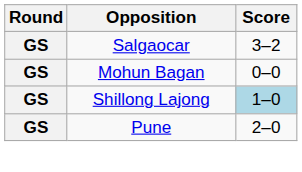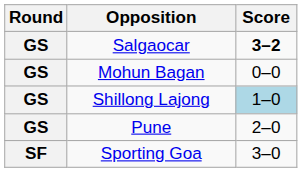 <table class="wikitable plainrowheaders" style="text-align:center;margin-left:1em;float:right">
 <tr>
 <th scope=col width="25">Round</th>
 <th scope=col width="150">Opposition</th>
 <th scope=col width="50">Score</th>
 </tr>
 <tr>
 <th scope=row style="text-align:center">GS</th>
 <td><a href='#'>Salgaocar</a></td>
-<td>3–2</td>
+<td><strong>3–2</strong></td>
 </tr>
 <tr>
 <th scope=row style="text-align:center">GS</th>
 <td><a href='#'>Mohun Bagan</a></td>
 <td>0–0</td>
 </tr>
 <tr>
 <th scope=row style="text-align:center">GS</th>
 <td><a href='#'>Shillong Lajong</a></td>
 <td style="background: lightblue;">1–0</td>
 </tr>
 <tr>
 <th scope=row style="text-align:center">GS</th>
 <td><a href='#'>Pune</a></td>
 <td>2–0</td>
 </tr>
+<tr>
+<th scope=row style="text-align:center">SF</th>
+<td><a href='#'>Sporting Goa</a></td>
+<td>3–0</td>
+</tr>
 </table>
